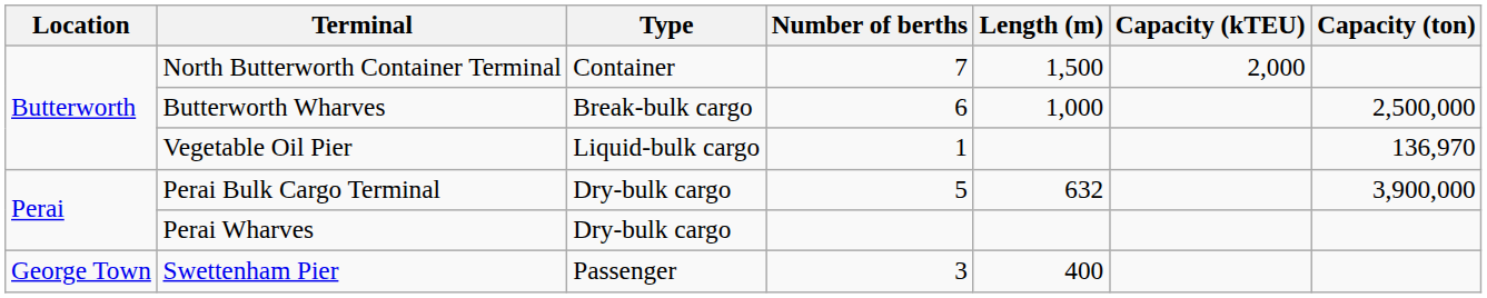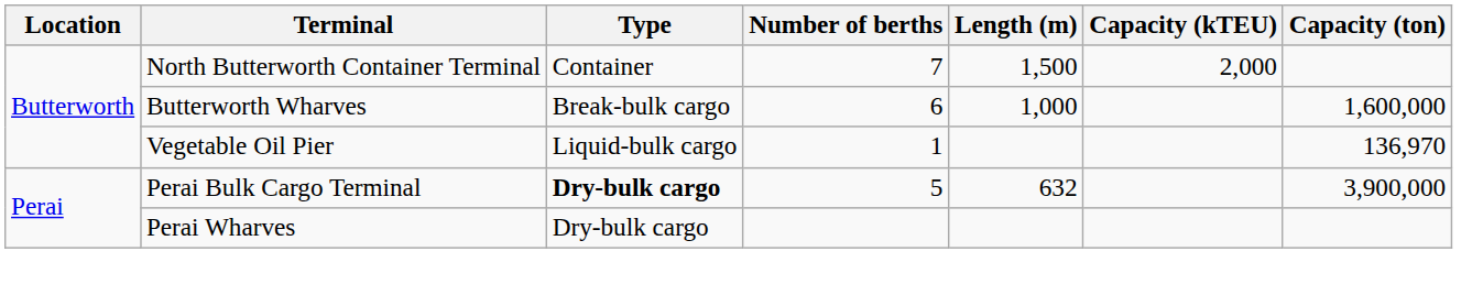 <table class="wikitable sortable mw-collapsible">
 <tr>
 <th>Location</th>
 <th>Terminal</th>
 <th>Type</th>
 <th>Number of berths</th>
 <th>Length (m)</th>
 <th>Capacity (kTEU)</th>
 <th>Capacity (ton)</th>
 </tr>
 <tr>
 <td rowspan="3"><a href='#'>Butterworth</a></td>
 <td>North Butterworth Container Terminal</td>
 <td>Container</td>
 <td align="right">7</td>
 <td align="right">1,500</td>
 <td align="right">2,000</td>
 <td align="right"></td>
 </tr>
 <tr>
 <td>Butterworth Wharves</td>
 <td>Break-bulk cargo</td>
 <td align="right">6</td>
 <td align="right">1,000</td>
 <td align="right"></td>
-<td align="right">2,500,000</td>
+<td align="right">1,600,000</td>
 </tr>
 <tr>
 <td>Vegetable Oil Pier</td>
 <td>Liquid-bulk cargo</td>
 <td align="right">1</td>
 <td align="right"></td>
 <td align="right"></td>
 <td align="right">136,970</td>
 </tr>
 <tr>
 <td rowspan="2"><a href='#'>Perai</a></td>
 <td>Perai Bulk Cargo Terminal</td>
-<td>Dry-bulk cargo</td>
+<td><strong>Dry-bulk cargo</strong></td>
 <td align="right">5</td>
 <td align="right">632</td>
 <td align="right"></td>
 <td align="right">3,900,000</td>
 </tr>
 <tr>
 <td>Perai Wharves</td>
 <td>Dry-bulk cargo</td>
 <td align="right"></td>
 <td align="right"></td>
 <td align="right"></td>
 <td align="right"></td>
 </tr>
-<tr>
-<td><a href='#'>George Town</a></td>
-<td><a href='#'>Swettenham Pier</a></td>
-<td>Passenger</td>
-<td align="right">3</td>
-<td align="right">400</td>
-<td align="right"></td>
-<td align="right"></td>
-</tr>
 </table>
